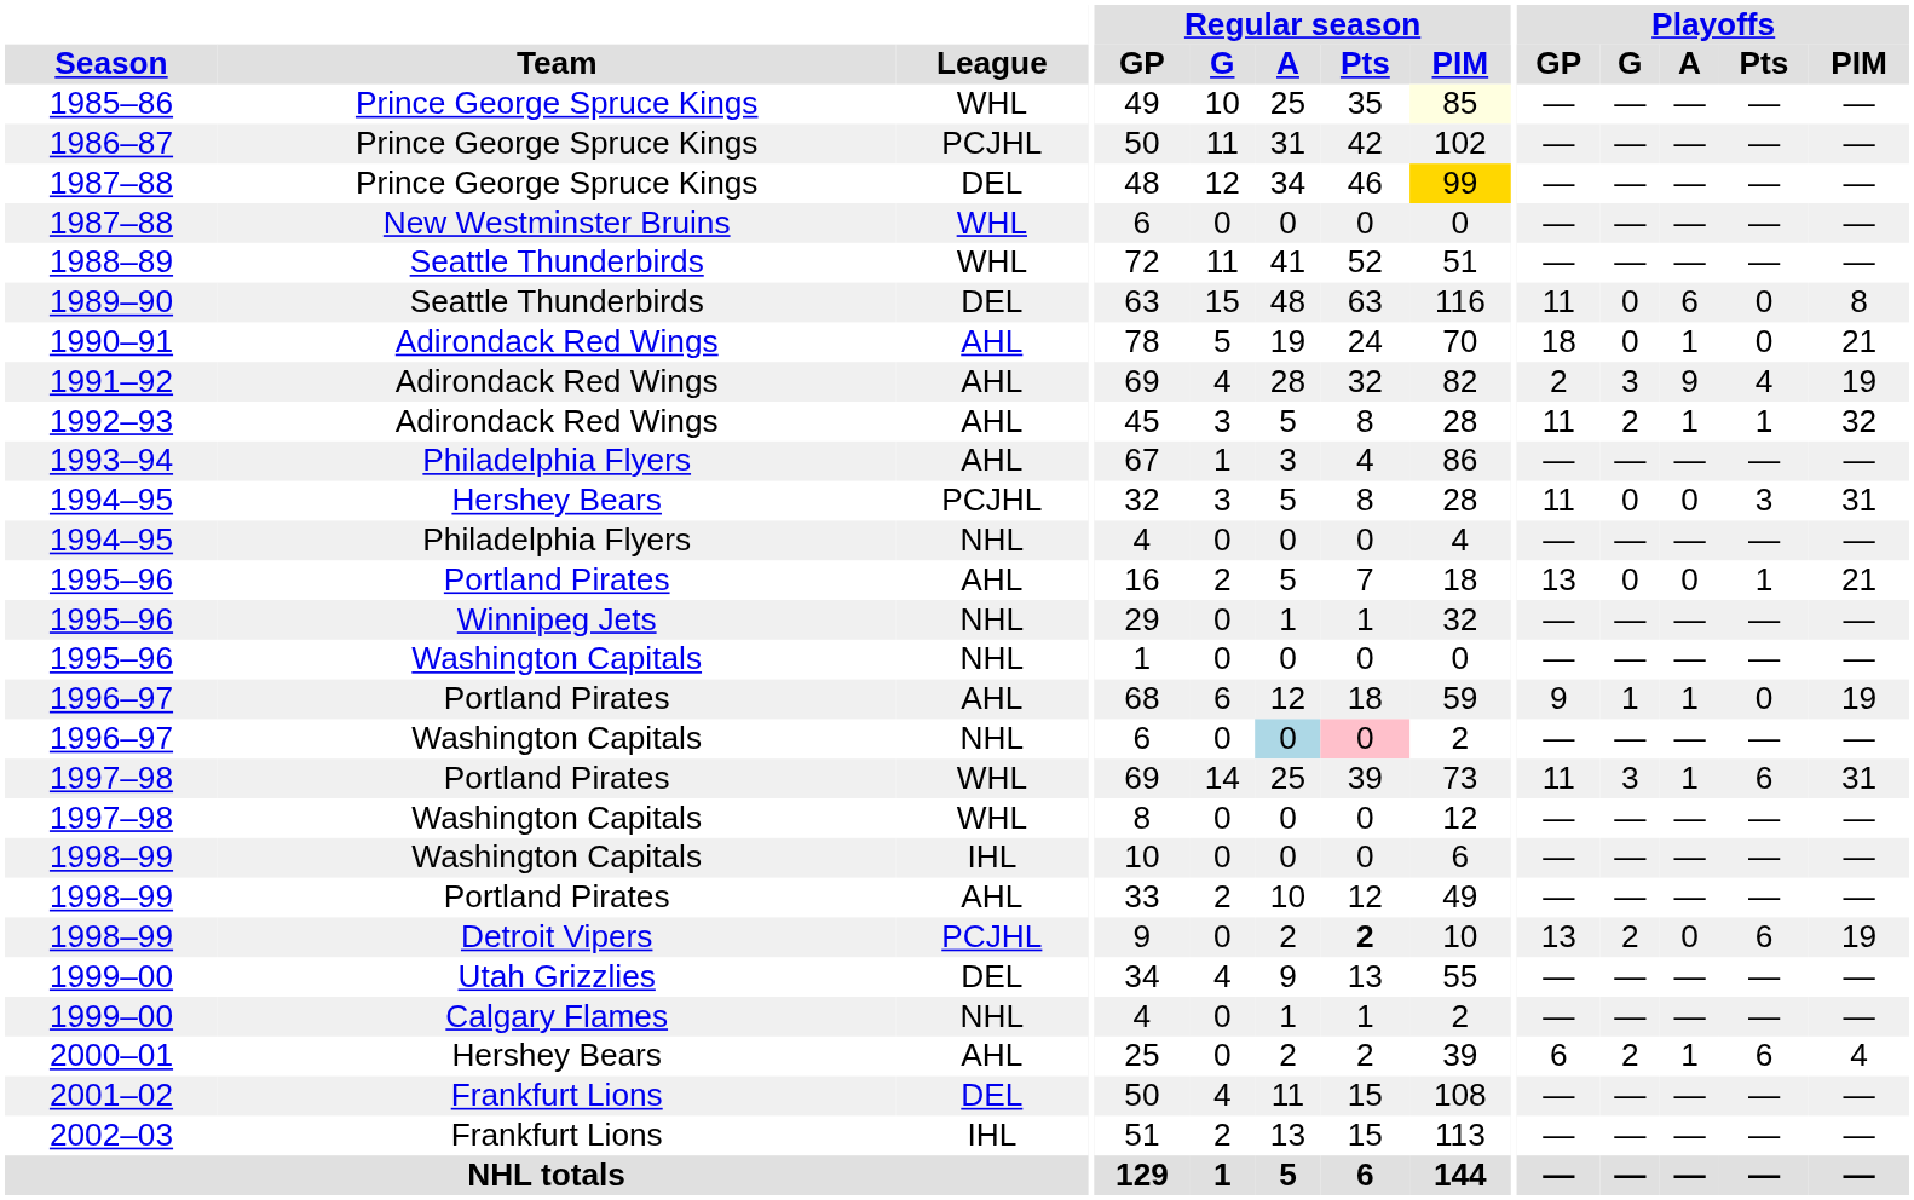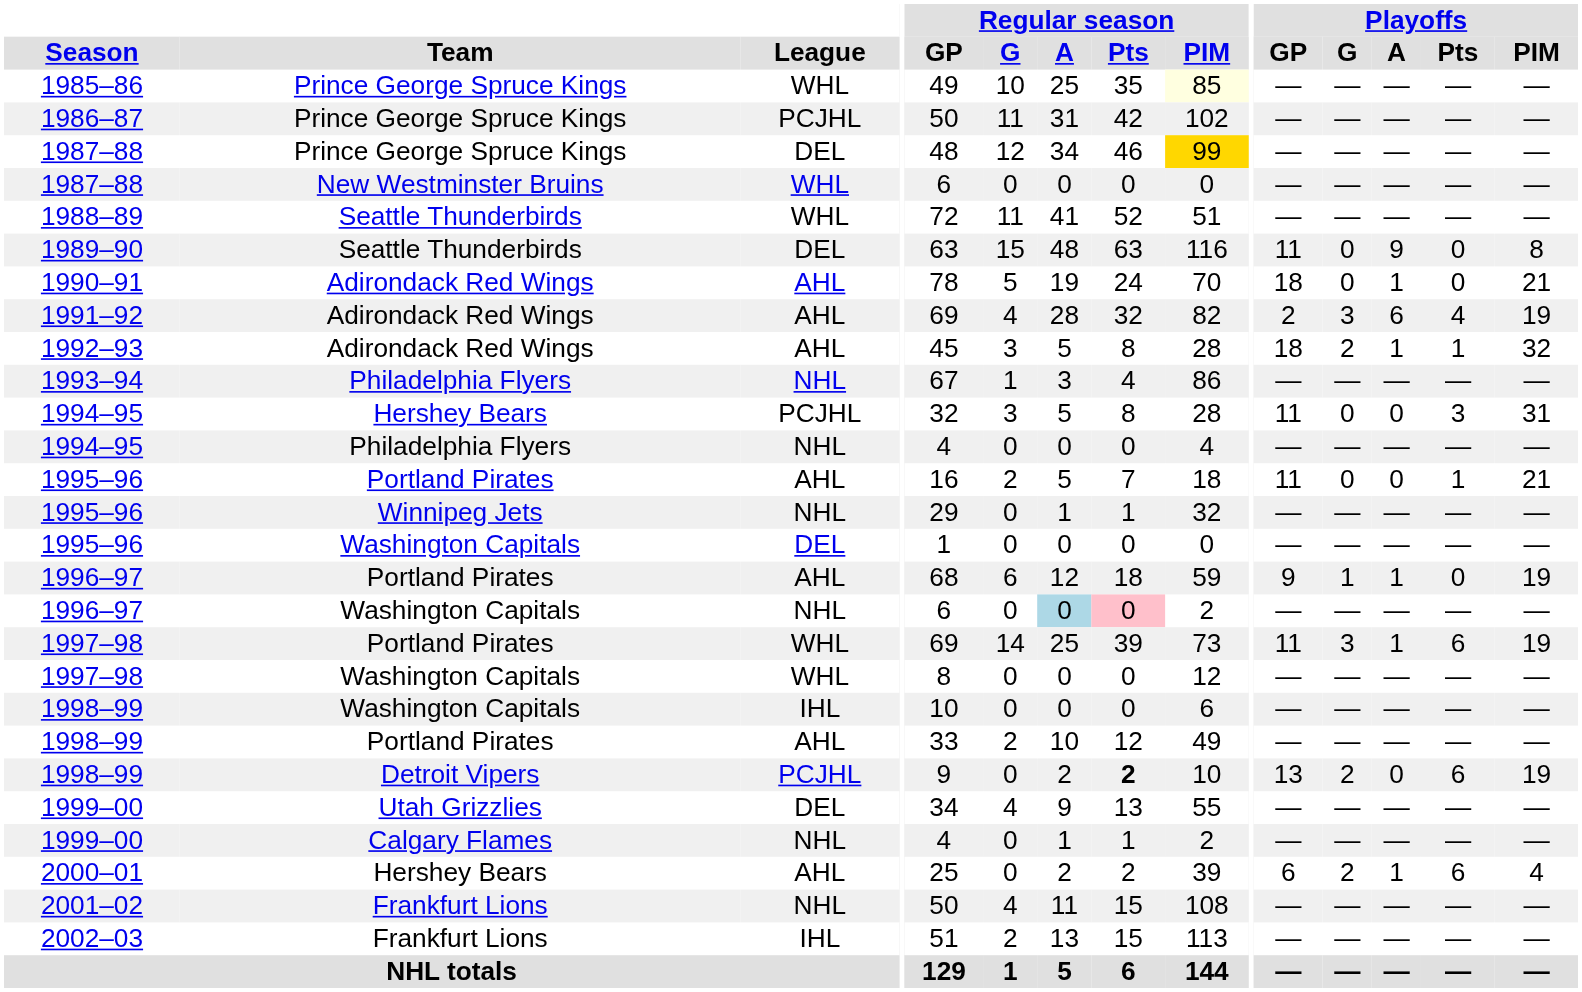 <table border="0" cellpadding="1" cellspacing="0" style="text-align:center; width:60em">
 <tr bgcolor="#e0e0e0">
 <th colspan="3" bgcolor="#ffffff"></th>
 <th rowspan="99" bgcolor="#ffffff"></th>
 <th colspan="5"><a href='#'>Regular season</a></th>
 <th rowspan="99" bgcolor="#ffffff"></th>
 <th colspan="5"><a href='#'>Playoffs</a></th>
 </tr>
 <tr bgcolor="#e0e0e0">
 <th><a href='#'>Season</a></th>
 <th>Team</th>
 <th>League</th>
 <th>GP</th>
 <th><a href='#'>G</a></th>
 <th><a href='#'>A</a></th>
 <th><a href='#'>Pts</a></th>
 <th><a href='#'>PIM</a></th>
 <th>GP</th>
 <th>G</th>
 <th>A</th>
 <th>Pts</th>
 <th>PIM</th>
 </tr>
 <tr>
 <td><a href='#'>1985–86</a></td>
 <td><a href='#'>Prince George Spruce Kings</a></td>
 <td>WHL</td>
 <td>49</td>
 <td>10</td>
 <td>25</td>
 <td>35</td>
 <td style="background: lightyellow;">85</td>
 <td>—</td>
 <td>—</td>
 <td>—</td>
 <td>—</td>
 <td>—</td>
 </tr>
 <tr bgcolor="#f0f0f0">
 <td><a href='#'>1986–87</a></td>
 <td>Prince George Spruce Kings</td>
 <td>PCJHL</td>
 <td>50</td>
 <td>11</td>
 <td>31</td>
 <td>42</td>
 <td>102</td>
 <td>—</td>
 <td>—</td>
 <td>—</td>
 <td>—</td>
 <td>—</td>
 </tr>
 <tr>
 <td><a href='#'>1987–88</a></td>
 <td>Prince George Spruce Kings</td>
 <td>DEL</td>
 <td>48</td>
 <td>12</td>
 <td>34</td>
 <td>46</td>
 <td style="background: gold;">99</td>
 <td>—</td>
 <td>—</td>
 <td>—</td>
 <td>—</td>
 <td>—</td>
 </tr>
 <tr bgcolor="#f0f0f0">
 <td><a href='#'>1987–88</a></td>
 <td><a href='#'>New Westminster Bruins</a></td>
 <td><a href='#'>WHL</a></td>
 <td>6</td>
 <td>0</td>
 <td>0</td>
 <td>0</td>
 <td>0</td>
 <td>—</td>
 <td>—</td>
 <td>—</td>
 <td>—</td>
 <td>—</td>
 </tr>
 <tr>
 <td><a href='#'>1988–89</a></td>
 <td><a href='#'>Seattle Thunderbirds</a></td>
 <td>WHL</td>
 <td>72</td>
 <td>11</td>
 <td>41</td>
 <td>52</td>
 <td>51</td>
 <td>—</td>
 <td>—</td>
 <td>—</td>
 <td>—</td>
 <td>—</td>
 </tr>
 <tr bgcolor="#f0f0f0">
 <td><a href='#'>1989–90</a></td>
 <td>Seattle Thunderbirds</td>
 <td>DEL</td>
 <td>63</td>
 <td>15</td>
 <td>48</td>
 <td>63</td>
 <td>116</td>
 <td>11</td>
 <td>0</td>
-<td>6</td>
+<td>9</td>
 <td>0</td>
 <td>8</td>
 </tr>
 <tr>
 <td><a href='#'>1990–91</a></td>
 <td><a href='#'>Adirondack Red Wings</a></td>
 <td><a href='#'>AHL</a></td>
 <td>78</td>
 <td>5</td>
 <td>19</td>
 <td>24</td>
 <td>70</td>
 <td>18</td>
 <td>0</td>
 <td>1</td>
 <td>0</td>
 <td>21</td>
 </tr>
 <tr bgcolor="#f0f0f0">
 <td><a href='#'>1991–92</a></td>
 <td>Adirondack Red Wings</td>
 <td>AHL</td>
 <td>69</td>
 <td>4</td>
 <td>28</td>
 <td>32</td>
 <td>82</td>
 <td>2</td>
 <td>3</td>
-<td>9</td>
+<td>6</td>
 <td>4</td>
 <td>19</td>
 </tr>
 <tr>
 <td><a href='#'>1992–93</a></td>
 <td>Adirondack Red Wings</td>
 <td>AHL</td>
 <td>45</td>
 <td>3</td>
 <td>5</td>
 <td>8</td>
 <td>28</td>
-<td>11</td>
+<td>18</td>
 <td>2</td>
 <td>1</td>
 <td>1</td>
 <td>32</td>
 </tr>
 <tr bgcolor="#f0f0f0">
 <td><a href='#'>1993–94</a></td>
 <td><a href='#'>Philadelphia Flyers</a></td>
-<td>AHL</td>
+<td><a href='#'>NHL</a></td>
 <td>67</td>
 <td>1</td>
 <td>3</td>
 <td>4</td>
 <td>86</td>
 <td>—</td>
 <td>—</td>
 <td>—</td>
 <td>—</td>
 <td>—</td>
 </tr>
 <tr>
 <td><a href='#'>1994–95</a></td>
 <td><a href='#'>Hershey Bears</a></td>
 <td>PCJHL</td>
 <td>32</td>
 <td>3</td>
 <td>5</td>
 <td>8</td>
 <td>28</td>
 <td>11</td>
 <td>0</td>
 <td>0</td>
 <td>3</td>
 <td>31</td>
 </tr>
 <tr bgcolor="#f0f0f0">
 <td><a href='#'>1994–95</a></td>
 <td>Philadelphia Flyers</td>
 <td>NHL</td>
 <td>4</td>
 <td>0</td>
 <td>0</td>
 <td>0</td>
 <td>4</td>
 <td>—</td>
 <td>—</td>
 <td>—</td>
 <td>—</td>
 <td>—</td>
 </tr>
 <tr>
 <td><a href='#'>1995–96</a></td>
 <td><a href='#'>Portland Pirates</a></td>
 <td>AHL</td>
 <td>16</td>
 <td>2</td>
 <td>5</td>
 <td>7</td>
 <td>18</td>
-<td>13</td>
+<td>11</td>
 <td>0</td>
 <td>0</td>
 <td>1</td>
 <td>21</td>
 </tr>
 <tr bgcolor="#f0f0f0">
 <td><a href='#'>1995–96</a></td>
 <td><a href='#'>Winnipeg Jets</a></td>
 <td>NHL</td>
 <td>29</td>
 <td>0</td>
 <td>1</td>
 <td>1</td>
 <td>32</td>
 <td>—</td>
 <td>—</td>
 <td>—</td>
 <td>—</td>
 <td>—</td>
 </tr>
 <tr>
 <td><a href='#'>1995–96</a></td>
 <td><a href='#'>Washington Capitals</a></td>
-<td>NHL</td>
+<td><a href='#'>DEL</a></td>
 <td>1</td>
 <td>0</td>
 <td>0</td>
 <td>0</td>
 <td>0</td>
 <td>—</td>
 <td>—</td>
 <td>—</td>
 <td>—</td>
 <td>—</td>
 </tr>
 <tr bgcolor="#f0f0f0">
 <td><a href='#'>1996–97</a></td>
 <td>Portland Pirates</td>
 <td>AHL</td>
 <td>68</td>
 <td>6</td>
 <td>12</td>
 <td>18</td>
 <td>59</td>
 <td>9</td>
 <td>1</td>
 <td>1</td>
 <td>0</td>
 <td>19</td>
 </tr>
 <tr>
 <td><a href='#'>1996–97</a></td>
 <td>Washington Capitals</td>
 <td>NHL</td>
 <td>6</td>
 <td>0</td>
 <td style="background: lightblue;">0</td>
 <td style="background: pink;">0</td>
 <td>2</td>
 <td>—</td>
 <td>—</td>
 <td>—</td>
 <td>—</td>
 <td>—</td>
 </tr>
 <tr bgcolor="#f0f0f0">
 <td><a href='#'>1997–98</a></td>
 <td>Portland Pirates</td>
 <td>WHL</td>
 <td>69</td>
 <td>14</td>
 <td>25</td>
 <td>39</td>
 <td>73</td>
 <td>11</td>
 <td>3</td>
 <td>1</td>
 <td>6</td>
-<td>31</td>
+<td>19</td>
 </tr>
 <tr>
 <td><a href='#'>1997–98</a></td>
 <td>Washington Capitals</td>
 <td>WHL</td>
 <td>8</td>
 <td>0</td>
 <td>0</td>
 <td>0</td>
 <td>12</td>
 <td>—</td>
 <td>—</td>
 <td>—</td>
 <td>—</td>
 <td>—</td>
 </tr>
 <tr bgcolor="#f0f0f0">
 <td><a href='#'>1998–99</a></td>
 <td>Washington Capitals</td>
 <td>IHL</td>
 <td>10</td>
 <td>0</td>
 <td>0</td>
 <td>0</td>
 <td>6</td>
 <td>—</td>
 <td>—</td>
 <td>—</td>
 <td>—</td>
 <td>—</td>
 </tr>
 <tr>
 <td><a href='#'>1998–99</a></td>
 <td>Portland Pirates</td>
 <td>AHL</td>
 <td>33</td>
 <td>2</td>
 <td>10</td>
 <td>12</td>
 <td>49</td>
 <td>—</td>
 <td>—</td>
 <td>—</td>
 <td>—</td>
 <td>—</td>
 </tr>
 <tr bgcolor="#f0f0f0">
 <td><a href='#'>1998–99</a></td>
 <td><a href='#'>Detroit Vipers</a></td>
 <td><a href='#'>PCJHL</a></td>
 <td>9</td>
 <td>0</td>
 <td>2</td>
 <td><strong>2</strong></td>
 <td>10</td>
 <td>13</td>
 <td>2</td>
 <td>0</td>
 <td>6</td>
 <td>19</td>
 </tr>
 <tr>
 <td><a href='#'>1999–00</a></td>
 <td><a href='#'>Utah Grizzlies</a></td>
 <td>DEL</td>
 <td>34</td>
 <td>4</td>
 <td>9</td>
 <td>13</td>
 <td>55</td>
 <td>—</td>
 <td>—</td>
 <td>—</td>
 <td>—</td>
 <td>—</td>
 </tr>
 <tr bgcolor="#f0f0f0">
 <td><a href='#'>1999–00</a></td>
 <td><a href='#'>Calgary Flames</a></td>
 <td>NHL</td>
 <td>4</td>
 <td>0</td>
 <td>1</td>
 <td>1</td>
 <td>2</td>
 <td>—</td>
 <td>—</td>
 <td>—</td>
 <td>—</td>
 <td>—</td>
 </tr>
 <tr>
 <td><a href='#'>2000–01</a></td>
 <td>Hershey Bears</td>
 <td>AHL</td>
 <td>25</td>
 <td>0</td>
 <td>2</td>
 <td>2</td>
 <td>39</td>
 <td>6</td>
 <td>2</td>
 <td>1</td>
 <td>6</td>
 <td>4</td>
 </tr>
 <tr bgcolor="#f0f0f0">
 <td><a href='#'>2001–02</a></td>
 <td><a href='#'>Frankfurt Lions</a></td>
-<td><a href='#'>DEL</a></td>
+<td>NHL</td>
 <td>50</td>
 <td>4</td>
 <td>11</td>
 <td>15</td>
 <td>108</td>
 <td>—</td>
 <td>—</td>
 <td>—</td>
 <td>—</td>
 <td>—</td>
 </tr>
 <tr>
 <td><a href='#'>2002–03</a></td>
 <td>Frankfurt Lions</td>
 <td>IHL</td>
 <td>51</td>
 <td>2</td>
 <td>13</td>
 <td>15</td>
 <td>113</td>
 <td>—</td>
 <td>—</td>
 <td>—</td>
 <td>—</td>
 <td>—</td>
 </tr>
 <tr>
 </tr>
 <tr ALIGN="center" bgcolor="#e0e0e0">
 <th colspan="3">NHL totals</th>
 <th ALIGN="center">129</th>
 <th ALIGN="center">1</th>
 <th ALIGN="center">5</th>
 <th ALIGN="center">6</th>
 <th ALIGN="center">144</th>
 <th ALIGN="center">—</th>
 <th ALIGN="center">—</th>
 <th ALIGN="center">—</th>
 <th ALIGN="center">—</th>
 <th ALIGN="center">—</th>
 </tr>
 </table>
